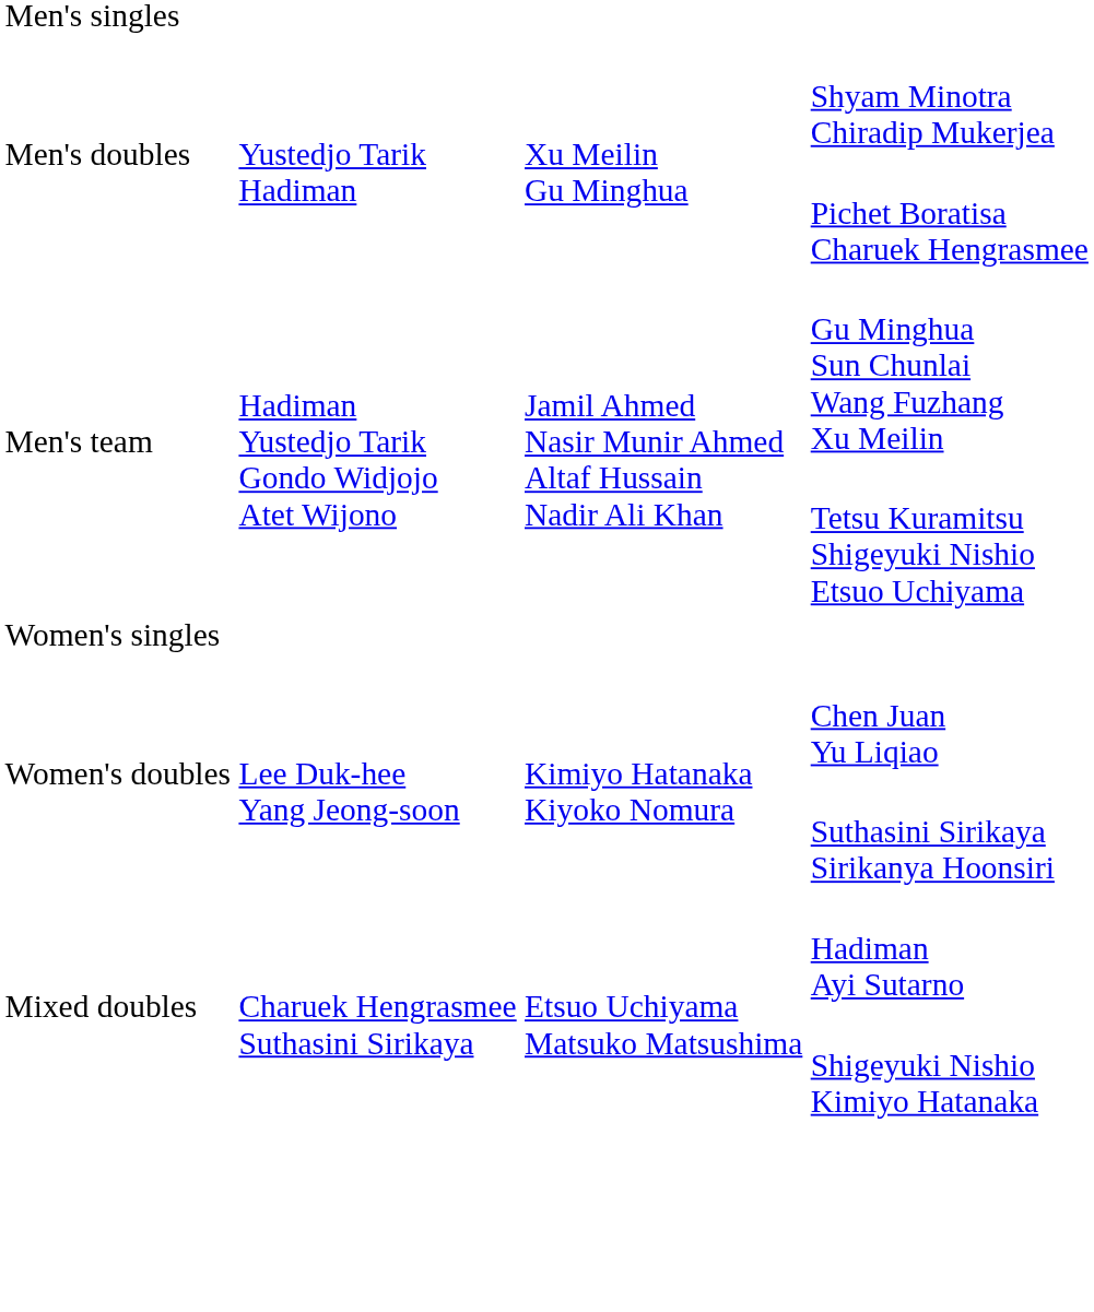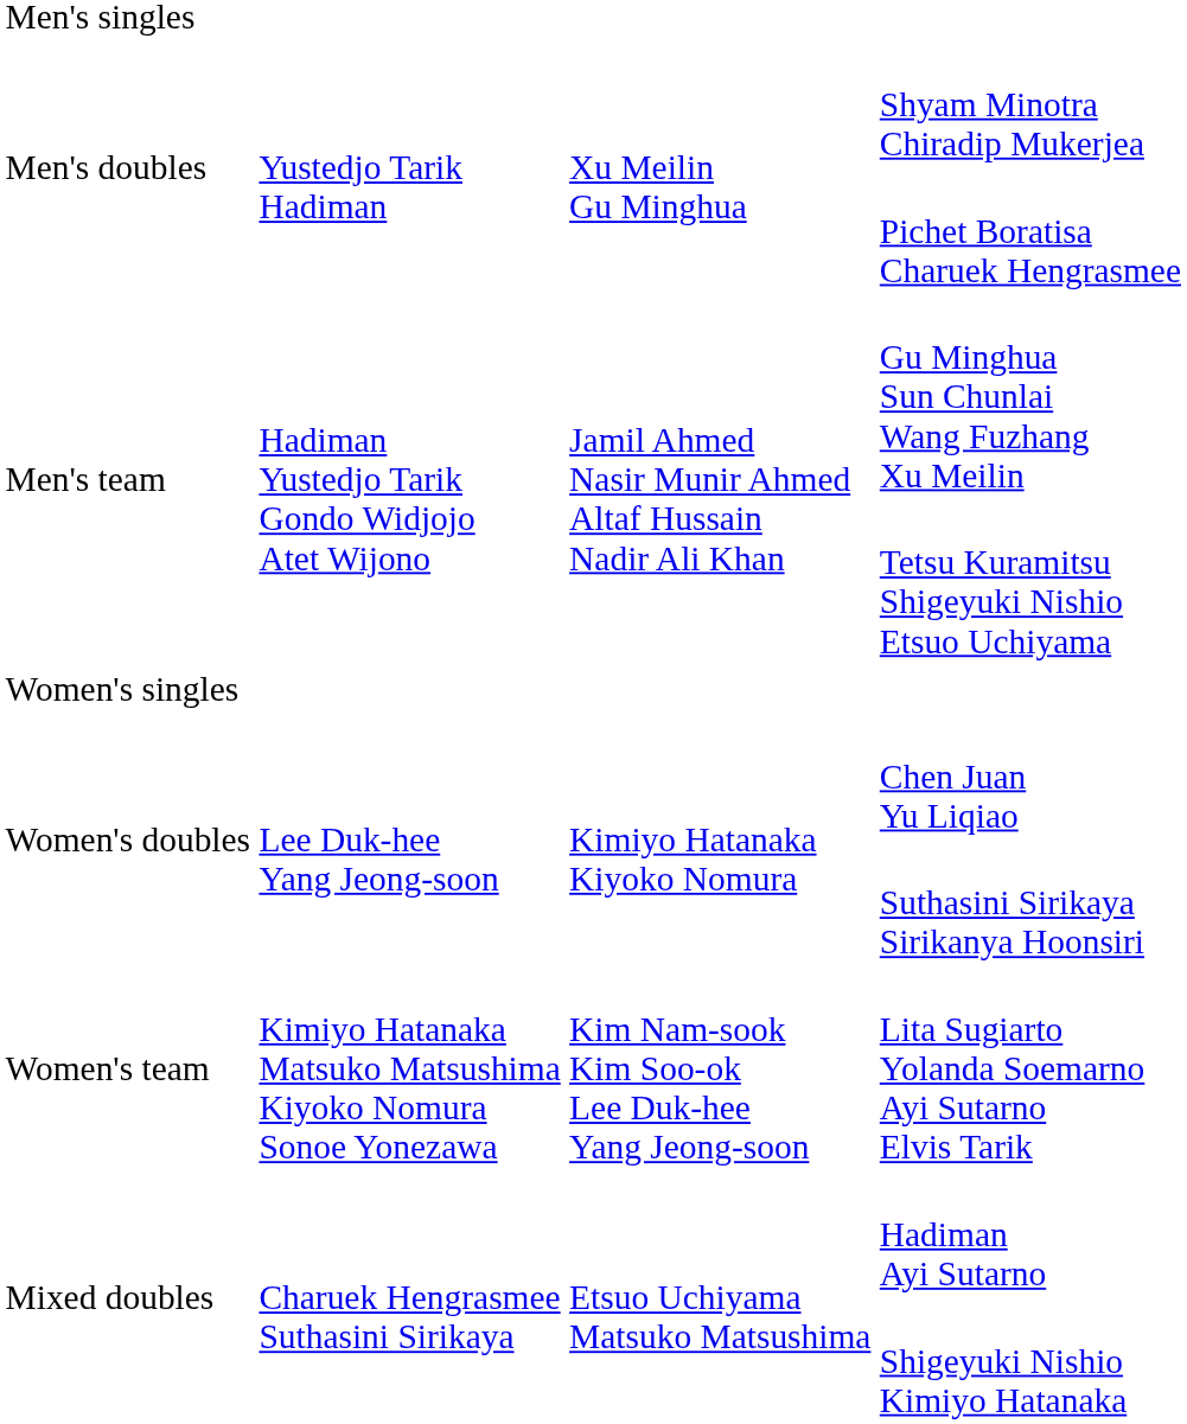 <table>
 <tr>
 <td rowspan=2>Men's singles</td>
 <td rowspan=2></td>
 <td rowspan=2></td>
 <td></td>
 </tr>
 <tr>
 <td></td>
 </tr>
 <tr>
 <td rowspan=2>Men's doubles</td>
 <td rowspan=2><br><a href='#'>Yustedjo Tarik</a><br><a href='#'>Hadiman</a></td>
 <td rowspan=2><br><a href='#'>Xu Meilin</a><br><a href='#'>Gu Minghua</a></td>
 <td><br><a href='#'>Shyam Minotra</a><br><a href='#'>Chiradip Mukerjea</a></td>
 </tr>
 <tr>
 <td><br><a href='#'>Pichet Boratisa</a><br><a href='#'>Charuek Hengrasmee</a></td>
 </tr>
 <tr>
 <td rowspan=2>Men's team</td>
 <td rowspan=2><br><a href='#'>Hadiman</a><br><a href='#'>Yustedjo Tarik</a><br><a href='#'>Gondo Widjojo</a><br><a href='#'>Atet Wijono</a></td>
 <td rowspan=2><br><a href='#'>Jamil Ahmed</a><br><a href='#'>Nasir Munir Ahmed</a><br><a href='#'>Altaf Hussain</a><br><a href='#'>Nadir Ali Khan</a></td>
 <td><br><a href='#'>Gu Minghua</a><br><a href='#'>Sun Chunlai</a><br><a href='#'>Wang Fuzhang</a><br><a href='#'>Xu Meilin</a></td>
 </tr>
 <tr>
 <td><br><a href='#'>Tetsu Kuramitsu</a><br><a href='#'>Shigeyuki Nishio</a><br><a href='#'>Etsuo Uchiyama</a></td>
 </tr>
 <tr>
 <td rowspan=2>Women's singles</td>
 <td rowspan=2></td>
 <td rowspan=2></td>
 <td></td>
 </tr>
 <tr>
 <td></td>
 </tr>
 <tr>
 <td rowspan=2>Women's doubles</td>
 <td rowspan=2><br><a href='#'>Lee Duk-hee</a><br><a href='#'>Yang Jeong-soon</a></td>
 <td rowspan=2><br><a href='#'>Kimiyo Hatanaka</a><br><a href='#'>Kiyoko Nomura</a></td>
 <td><br><a href='#'>Chen Juan</a><br><a href='#'>Yu Liqiao</a></td>
 </tr>
 <tr>
 <td><br><a href='#'>Suthasini Sirikaya</a><br><a href='#'>Sirikanya Hoonsiri</a></td>
 </tr>
 <tr>
+<td>Women's team</td>
+<td><br><a href='#'>Kimiyo Hatanaka</a><br><a href='#'>Matsuko Matsushima</a><br><a href='#'>Kiyoko Nomura</a><br><a href='#'>Sonoe Yonezawa</a></td>
+<td><br><a href='#'>Kim Nam-sook</a><br><a href='#'>Kim Soo-ok</a><br><a href='#'>Lee Duk-hee</a><br><a href='#'>Yang Jeong-soon</a></td>
+<td><br><a href='#'>Lita Sugiarto</a><br><a href='#'>Yolanda Soemarno</a><br><a href='#'>Ayi Sutarno</a><br><a href='#'>Elvis Tarik</a></td>
+</tr>
+<tr>
 <td rowspan=2>Mixed doubles</td>
 <td rowspan=2><br><a href='#'>Charuek Hengrasmee</a><br><a href='#'>Suthasini Sirikaya</a></td>
 <td rowspan=2><br><a href='#'>Etsuo Uchiyama</a><br><a href='#'>Matsuko Matsushima</a></td>
 <td><br><a href='#'>Hadiman</a><br><a href='#'>Ayi Sutarno</a></td>
 </tr>
 <tr>
 <td><br><a href='#'>Shigeyuki Nishio</a><br><a href='#'>Kimiyo Hatanaka</a></td>
 </tr>
 </table>
